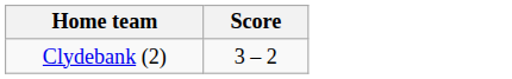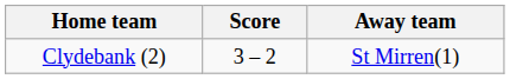 <table class="wikitable" style="text-align: center">
 <tr>
 <th width=140>Home team</th>
 <th width=70>Score</th>
+<th width=140>Away team</th>
 </tr>
 <tr>
 <td><a href='#'>Clydebank</a> (2)</td>
 <td>3 – 2</td>
+<td><a href='#'>St Mirren</a>(1)</td>
 </tr>
 </table>
